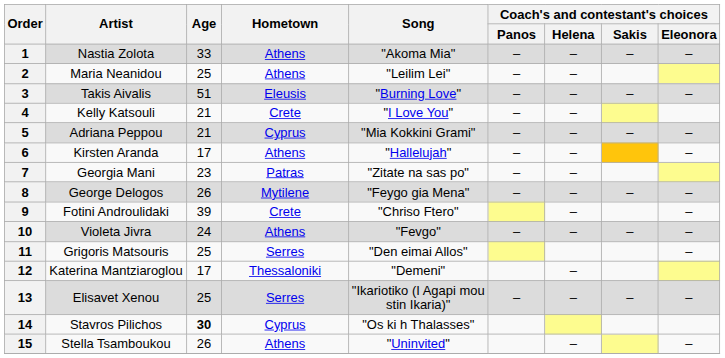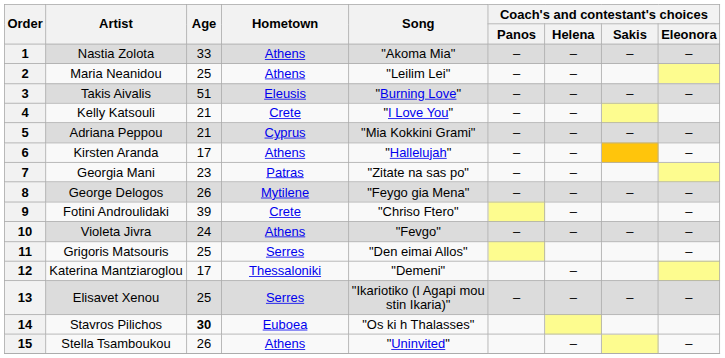 <table class="wikitable" style="text-align:center; line-height:17px; width:100%;">
 <tr>
 <th scope="col" rowspan="2" width="05%">Order</th>
 <th scope="col" rowspan="2" width="20%">Artist</th>
 <th scope="col" rowspan="2" width="05%">Age</th>
 <th scope="col" rowspan="2" width="18%">Hometown</th>
 <th scope="col" rowspan="2" width="20%">Song</th>
 <th scope="col" colspan="4" width="32%">Coach's and contestant's choices</th>
 </tr>
 <tr>
 <th width="08%">Panos</th>
 <th width="08%">Helena</th>
 <th width="08%">Sakis</th>
 <th width="08%">Eleonora</th>
 </tr>
 <tr style="background:#DCDCDC;" |>
 <th>1</th>
 <td>Nastia Zolota</td>
 <td>33</td>
 <td><a href='#'>Athens</a></td>
 <td>"Akoma Mia"</td>
 <td>–</td>
 <td>–</td>
 <td>–</td>
 <td>–</td>
 </tr>
 <tr>
 <th>2</th>
 <td>Maria Neanidou</td>
 <td>25</td>
 <td><a href='#'>Athens</a></td>
 <td>"Leilim Lei"</td>
 <td>–</td>
 <td>–</td>
 <td></td>
 <td style="background:#fdfc8f;"></td>
 </tr>
 <tr style="background:#DCDCDC;" |>
 <th>3</th>
 <td>Takis Aivalis</td>
 <td>51</td>
 <td><a href='#'>Eleusis</a></td>
 <td>"<a href='#'>Burning Love</a>"</td>
 <td>–</td>
 <td>–</td>
 <td>–</td>
 <td>–</td>
 </tr>
 <tr>
 <th>4</th>
 <td>Kelly Katsouli</td>
 <td>21</td>
 <td><a href='#'>Crete</a></td>
 <td>"<a href='#'>I Love You</a>"</td>
 <td>–</td>
 <td>–</td>
 <td style="background:#fdfc8f;"></td>
 <td></td>
 </tr>
 <tr style="background:#DCDCDC;" |>
 <th>5</th>
 <td>Adriana Peppou</td>
 <td>21</td>
 <td><a href='#'>Cyprus</a></td>
 <td>"Mia Kokkini Grami"</td>
 <td>–</td>
 <td>–</td>
 <td>–</td>
 <td>–</td>
 </tr>
 <tr>
 <th>6</th>
 <td>Kirsten Aranda</td>
 <td>17</td>
 <td><a href='#'>Athens</a></td>
 <td>"<a href='#'>Hallelujah</a>"</td>
 <td>–</td>
 <td>–</td>
 <td style="background:#FFC50C;"></td>
 <td>–</td>
 </tr>
 <tr>
 <th>7</th>
 <td>Georgia Mani</td>
 <td>23</td>
 <td><a href='#'>Patras</a></td>
 <td>"Zitate na sas po"</td>
 <td>–</td>
 <td>–</td>
 <td></td>
 <td style="background:#fdfc8f;"></td>
 </tr>
 <tr style="background:#DCDCDC;" |>
 <th>8</th>
 <td>George Delogos</td>
 <td>26</td>
 <td><a href='#'>Mytilene</a></td>
 <td>"Feygo gia Mena"</td>
 <td>–</td>
 <td>–</td>
 <td>–</td>
 <td>–</td>
 </tr>
 <tr>
 <th>9</th>
 <td>Fotini Androulidaki</td>
 <td>39</td>
 <td><a href='#'>Crete</a></td>
 <td>"Chriso Ftero"</td>
 <td style="background:#fdfc8f;"></td>
 <td>–</td>
 <td></td>
 <td>–</td>
 </tr>
 <tr style="background:#DCDCDC;" |>
 <th>10</th>
 <td>Violeta Jivra</td>
 <td>24</td>
 <td><a href='#'>Athens</a></td>
 <td>"Fevgo"</td>
 <td>–</td>
 <td>–</td>
 <td>–</td>
 <td>–</td>
 </tr>
 <tr>
 <th>11</th>
 <td>Grigoris Matsouris</td>
 <td>25</td>
 <td><a href='#'>Serres</a></td>
 <td>"Den eimai Allos"</td>
 <td style="background:#fdfc8f;"></td>
 <td></td>
 <td></td>
 <td>–</td>
 </tr>
 <tr>
 <th>12</th>
 <td>Katerina Mantziaroglou</td>
 <td>17</td>
 <td><a href='#'>Thessaloniki</a></td>
 <td>"Demeni"</td>
 <td></td>
 <td>–</td>
 <td></td>
 <td style="background:#fdfc8f;"></td>
 </tr>
 <tr style="background:#DCDCDC;" |>
 <th>13</th>
 <td>Elisavet Xenou</td>
 <td>25</td>
 <td><a href='#'>Serres</a></td>
 <td>"Ikariotiko (I Agapi mou stin Ikaria)"</td>
 <td>–</td>
 <td>–</td>
 <td>–</td>
 <td>–</td>
 </tr>
 <tr>
 <th>14</th>
 <td>Stavros Pilichos</td>
 <td><strong>30</strong></td>
-<td><a href='#'>Cyprus</a></td>
+<td><a href='#'>Euboea</a></td>
 <td>"Os ki h Thalasses"</td>
 <td></td>
 <td style="background:#fdfc8f;"></td>
 <td></td>
 <td></td>
 </tr>
 <tr>
 <th>15</th>
 <td>Stella Tsamboukou</td>
 <td>26</td>
 <td><a href='#'>Athens</a></td>
 <td>"<a href='#'>Uninvited</a>"</td>
 <td></td>
 <td>–</td>
 <td style="background:#fdfc8f;"></td>
 <td>–</td>
 </tr>
 <tr>
 </tr>
 </table>
